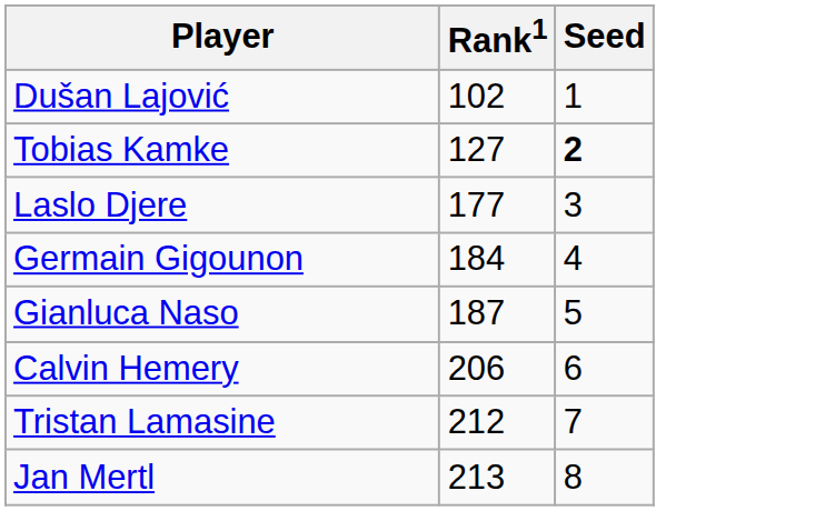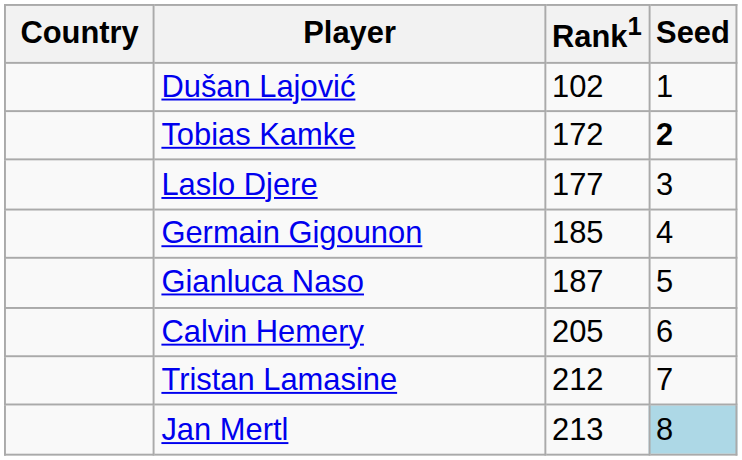 <table class="sortable wikitable">
 <tr>
+<th width="70">Country</th>
 <th width="195">Player</th>
 <th>Rank<sup>1</sup></th>
 <th>Seed</th>
 </tr>
 <tr>
+<td></td>
 <td><a href='#'>Dušan Lajović</a></td>
 <td>102</td>
 <td>1</td>
 </tr>
 <tr>
+<td></td>
 <td><a href='#'>Tobias Kamke</a></td>
-<td>127</td>
+<td>172</td>
 <td><strong>2</strong></td>
 </tr>
 <tr>
+<td></td>
 <td><a href='#'>Laslo Djere</a></td>
 <td>177</td>
 <td>3</td>
 </tr>
 <tr>
+<td></td>
 <td><a href='#'>Germain Gigounon</a></td>
-<td>184</td>
+<td>185</td>
 <td>4</td>
 </tr>
 <tr>
+<td></td>
 <td><a href='#'>Gianluca Naso</a></td>
 <td>187</td>
 <td>5</td>
 </tr>
 <tr>
+<td></td>
 <td><a href='#'>Calvin Hemery</a></td>
-<td>206</td>
+<td>205</td>
 <td>6</td>
 </tr>
 <tr>
+<td></td>
 <td><a href='#'>Tristan Lamasine</a></td>
 <td>212</td>
 <td>7</td>
 </tr>
 <tr>
+<td></td>
 <td><a href='#'>Jan Mertl</a></td>
 <td>213</td>
-<td>8</td>
+<td style="background: lightblue;">8</td>
 </tr>
 </table>
